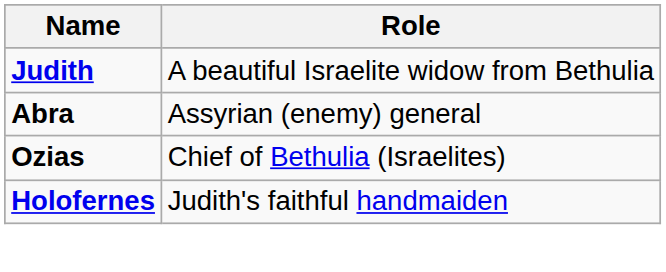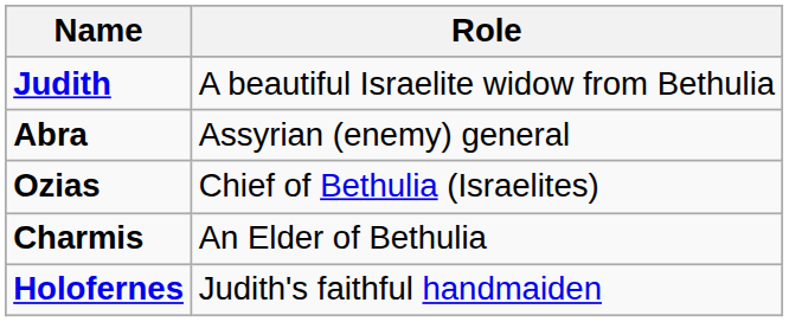 <table class="wikitable">
 <tr>
 <th>Name</th>
 <th>Role</th>
 </tr>
 <tr>
 <td><strong><a href='#'>Judith</a></strong></td>
 <td>A beautiful Israelite widow from Bethulia</td>
 </tr>
 <tr>
 <td><strong>Abra</strong></td>
 <td>Assyrian (enemy) general</td>
 </tr>
 <tr>
 <td><strong>Ozias</strong></td>
 <td>Chief of <a href='#'>Bethulia</a> (Israelites)</td>
 </tr>
 <tr>
+<td><strong>Charmis</strong></td>
+<td>An Elder of Bethulia</td>
+</tr>
+<tr>
 <td><strong><a href='#'>Holofernes</a></strong></td>
 <td>Judith's faithful <a href='#'>handmaiden</a></td>
 </tr>
 </table>
